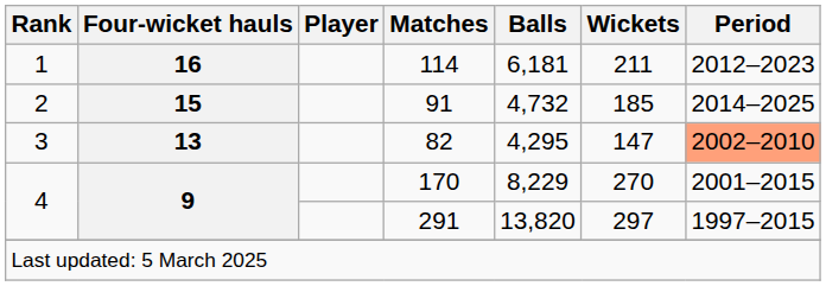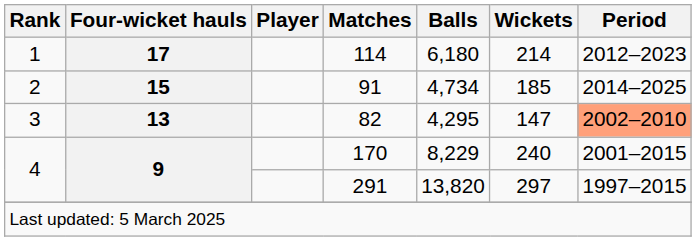 <table class="wikitable plainrowheaders sortable">
 <tr>
 <th scope=col>Rank</th>
 <th scope=col>Four-wicket hauls</th>
 <th scope=col>Player</th>
 <th scope=col>Matches</th>
 <th scope=col>Balls</th>
 <th scope=col>Wickets</th>
 <th scope=col>Period</th>
 </tr>
 <tr>
 <td align=center>1</td>
-<th scope=row style=text-align:center;>16</th>
+<th scope=row style=text-align:center;>17</th>
 <td></td>
 <td align=center>114</td>
-<td align=center>6,181</td>
-<td align=center>211</td>
+<td align=center>6,180</td>
+<td align=center>214</td>
 <td>2012–2023</td>
 </tr>
 <tr>
 <td align=center>2</td>
 <th scope=row style=text-align:center;>15</th>
 <td></td>
 <td align=center>91</td>
-<td align=center>4,732</td>
+<td align=center>4,734</td>
 <td align=center>185</td>
 <td>2014–2025</td>
 </tr>
 <tr>
 <td align=center>3</td>
 <th scope=row style=text-align:center;>13</th>
 <td></td>
 <td align=center>82</td>
 <td align=center>4,295</td>
 <td align=center>147</td>
 <td style="background: lightsalmon;">2002–2010</td>
 </tr>
 <tr>
 <td align=center rowspan=2>4</td>
 <th scope=row style=text-align:center; rowspan=2>9</th>
 <td></td>
 <td align=center>170</td>
 <td align=center>8,229</td>
-<td align=center>270</td>
+<td align=center>240</td>
 <td>2001–2015</td>
 </tr>
 <tr>
 <td></td>
 <td align=center>291</td>
 <td align=center>13,820</td>
 <td align=center>297</td>
 <td>1997–2015</td>
 </tr>
 <tr>
 </tr>
 <tr class=sortbottom>
 <td colspan=7><small>Last updated: 5 March 2025</small></td>
 </tr>
 </table>
